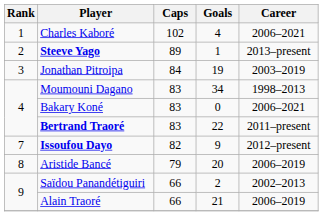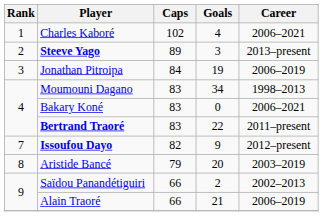 <table class="wikitable sortable" style="text-align:center;">
 <tr>
 <th width=30px>Rank</th>
 <th style="width:150px;">Player</th>
 <th width=50px>Caps</th>
 <th width=50px>Goals</th>
 <th style="width:100px;">Career</th>
 </tr>
 <tr>
 <td>1</td>
 <td align=left><a href='#'>Charles Kaboré</a></td>
 <td>102</td>
 <td>4</td>
 <td>2006–2021</td>
 </tr>
 <tr>
 <td>2</td>
 <td align=left><strong><a href='#'>Steeve Yago</a></strong></td>
 <td>89</td>
-<td>1</td>
+<td>3</td>
 <td>2013–present</td>
 </tr>
 <tr>
 <td>3</td>
 <td align=left><a href='#'>Jonathan Pitroipa</a></td>
 <td>84</td>
 <td>19</td>
-<td>2003–2019</td>
+<td>2006–2019</td>
 </tr>
 <tr>
 <td rowspan=3>4</td>
 <td align=left><a href='#'>Moumouni Dagano</a></td>
 <td>83</td>
 <td>34</td>
 <td>1998–2013</td>
 </tr>
 <tr>
 <td align=left><a href='#'>Bakary Koné</a></td>
 <td>83</td>
 <td>0</td>
 <td>2006–2021</td>
 </tr>
 <tr>
 <td align=left><strong><a href='#'>Bertrand Traoré</a></strong></td>
 <td>83</td>
 <td>22</td>
 <td>2011–present</td>
 </tr>
 <tr>
 <td>7</td>
 <td align=left><strong><a href='#'>Issoufou Dayo</a></strong></td>
 <td>82</td>
 <td>9</td>
 <td>2012–present</td>
 </tr>
 <tr>
 <td>8</td>
 <td align=left><a href='#'>Aristide Bancé</a></td>
 <td>79</td>
 <td>20</td>
-<td>2006–2019</td>
+<td>2003–2019</td>
 </tr>
 <tr>
 <td rowspan=2>9</td>
 <td align=left><a href='#'>Saïdou Panandétiguiri</a></td>
 <td>66</td>
 <td>2</td>
 <td>2002–2013</td>
 </tr>
 <tr>
 <td align=left><a href='#'>Alain Traoré</a></td>
 <td>66</td>
 <td>21</td>
 <td>2006–2019</td>
 </tr>
 <tr>
 </tr>
 </table>
